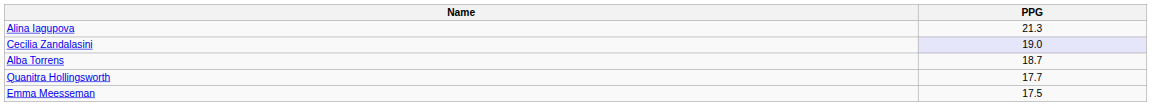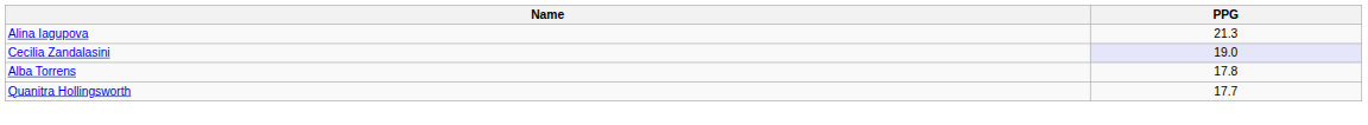 <table class=wikitable width="90%">
 <tr>
 <th width="80%">Name</th>
 <th width="20%">PPG</th>
 </tr>
 <tr>
 <td> <a href='#'>Alina Iagupova</a></td>
 <td align=center>21.3</td>
 </tr>
 <tr>
 <td> <a href='#'>Cecilia Zandalasini</a></td>
 <td align=center style="background: lavender;">19.0</td>
 </tr>
 <tr>
 <td> <a href='#'>Alba Torrens</a></td>
-<td align=center>18.7</td>
+<td align=center>17.8</td>
 </tr>
 <tr>
 <td> <a href='#'>Quanitra Hollingsworth</a></td>
 <td align=center>17.7</td>
 </tr>
-<tr>
-<td> <a href='#'>Emma Meesseman</a></td>
-<td align=center>17.5</td>
-</tr>
 </table>
